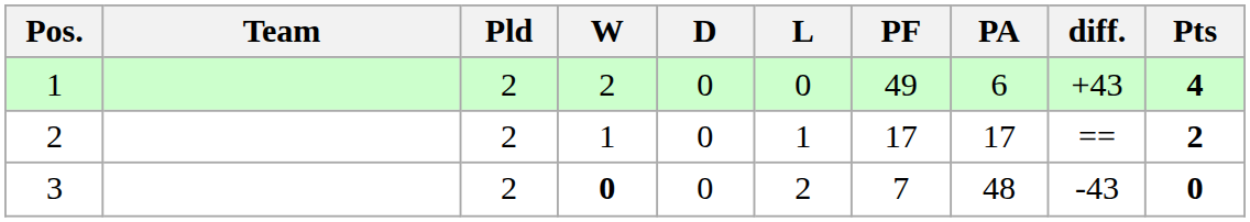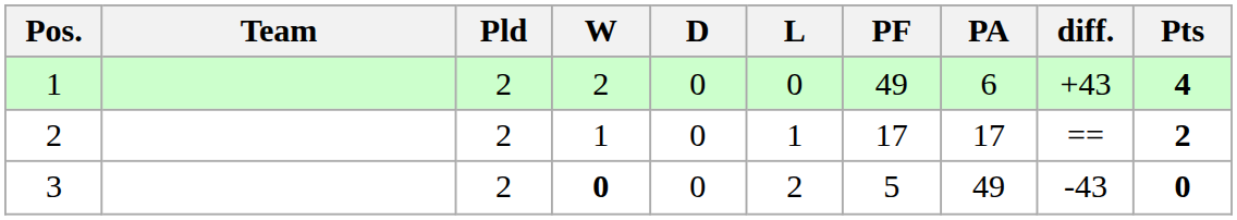 <table class="wikitable" style="text-align: center;">
 <tr>
 <th width=40>Pos.</th>
 <th width=165>Team</th>
 <th width=40>Pld</th>
 <th width=40>W</th>
 <th width=40>D</th>
 <th width=40>L</th>
 <th width=40>PF</th>
 <th width=40>PA</th>
 <th width=40>diff.</th>
 <th width=40>Pts</th>
 </tr>
 <tr bgcolor=#ccffcc align=center>
 <td>1</td>
 <td align=left></td>
 <td>2</td>
 <td>2</td>
 <td>0</td>
 <td>0</td>
 <td>49</td>
 <td>6</td>
 <td>+43</td>
 <td><strong>4</strong></td>
 </tr>
 <tr bgcolor=#ffffff align=center>
 <td>2</td>
 <td align=left></td>
 <td>2</td>
 <td>1</td>
 <td>0</td>
 <td>1</td>
 <td>17</td>
 <td>17</td>
 <td>==</td>
 <td><strong>2</strong></td>
 </tr>
 <tr bgcolor=#ffffff align=center>
 <td>3</td>
 <td align=left></td>
 <td>2</td>
 <td><strong>0</strong></td>
 <td>0</td>
 <td>2</td>
-<td>7</td>
-<td>48</td>
+<td>5</td>
+<td>49</td>
 <td>-43</td>
 <td><strong>0</strong></td>
 </tr>
 </table>
